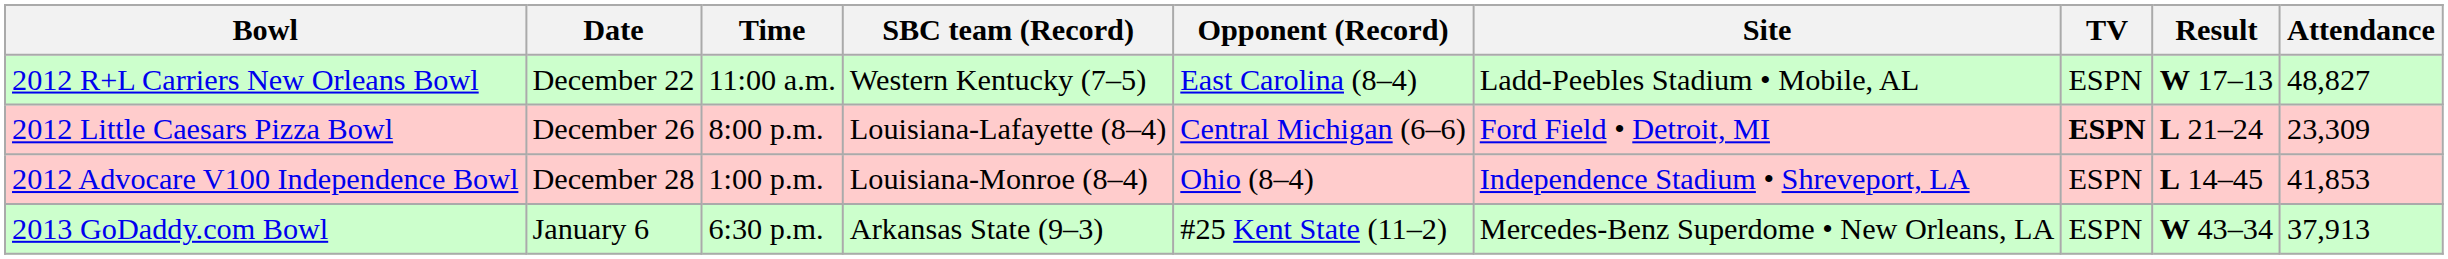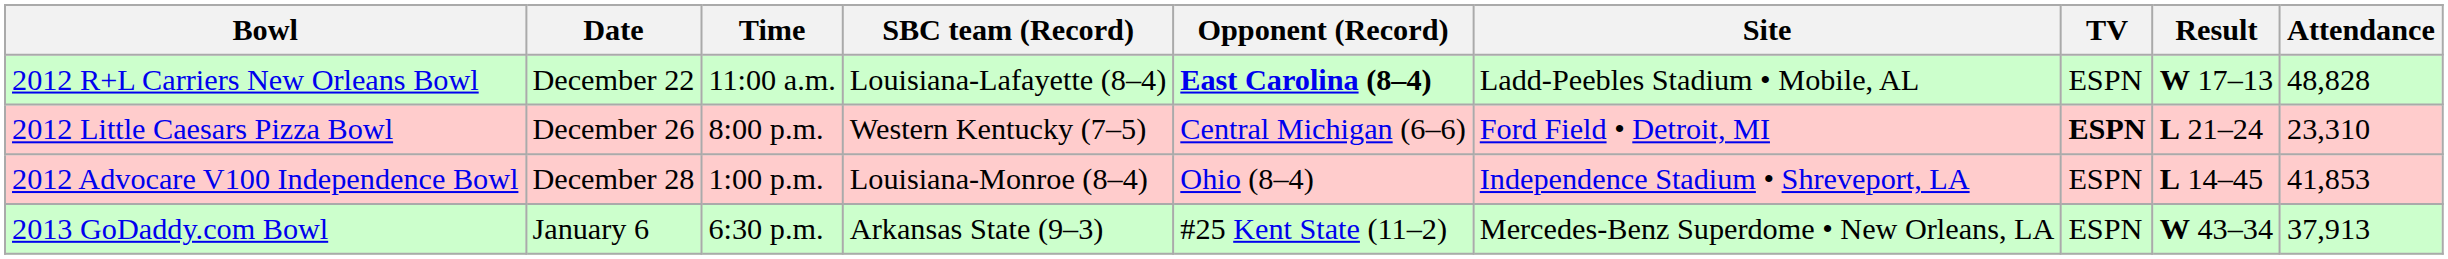 <table class="wikitable" style="font-size:95%;">
 <tr>
 <th>Bowl</th>
 <th>Date</th>
 <th>Time</th>
 <th>SBC team (Record)</th>
 <th>Opponent (Record)</th>
 <th>Site</th>
 <th>TV</th>
 <th>Result</th>
 <th>Attendance</th>
 </tr>
 <tr style="background:#cfc;">
 <td><a href='#'>2012 R+L Carriers New Orleans Bowl</a></td>
 <td>December 22</td>
 <td>11:00 a.m.</td>
-<td>Western Kentucky (7–5)</td>
-<td><a href='#'>East Carolina</a> (8–4)</td>
+<td>Louisiana-Lafayette (8–4)</td>
+<td><strong><a href='#'>East Carolina</a> (8–4)</strong></td>
 <td>Ladd-Peebles Stadium • Mobile, AL</td>
 <td>ESPN</td>
 <td><strong>W</strong> 17–13</td>
-<td>48,827</td>
+<td>48,828</td>
 </tr>
 <tr style="background:#fcc;">
 <td><a href='#'>2012 Little Caesars Pizza Bowl</a></td>
 <td>December 26</td>
 <td>8:00 p.m.</td>
-<td>Louisiana-Lafayette (8–4)</td>
+<td>Western Kentucky (7–5)</td>
 <td><a href='#'>Central Michigan</a> (6–6)</td>
 <td><a href='#'>Ford Field</a> • <a href='#'>Detroit, MI</a></td>
 <td><strong>ESPN</strong></td>
 <td><strong>L</strong> 21–24</td>
-<td>23,309</td>
+<td>23,310</td>
 </tr>
 <tr style="background:#fcc;">
 <td><a href='#'>2012 Advocare V100 Independence Bowl</a></td>
 <td>December 28</td>
 <td>1:00 p.m.</td>
 <td>Louisiana-Monroe (8–4)</td>
 <td><a href='#'>Ohio</a> (8–4)</td>
 <td><a href='#'>Independence Stadium</a> • <a href='#'>Shreveport, LA</a></td>
 <td>ESPN</td>
 <td><strong>L</strong> 14–45</td>
 <td>41,853</td>
 </tr>
 <tr style="background:#cfc;">
 <td><a href='#'>2013 GoDaddy.com Bowl</a></td>
 <td>January 6</td>
 <td>6:30 p.m.</td>
 <td>Arkansas State (9–3)</td>
 <td>#25 <a href='#'>Kent State</a> (11–2)</td>
 <td>Mercedes-Benz Superdome • New Orleans, LA</td>
 <td>ESPN</td>
 <td><strong>W</strong> 43–34</td>
 <td>37,913</td>
 </tr>
 </table>
